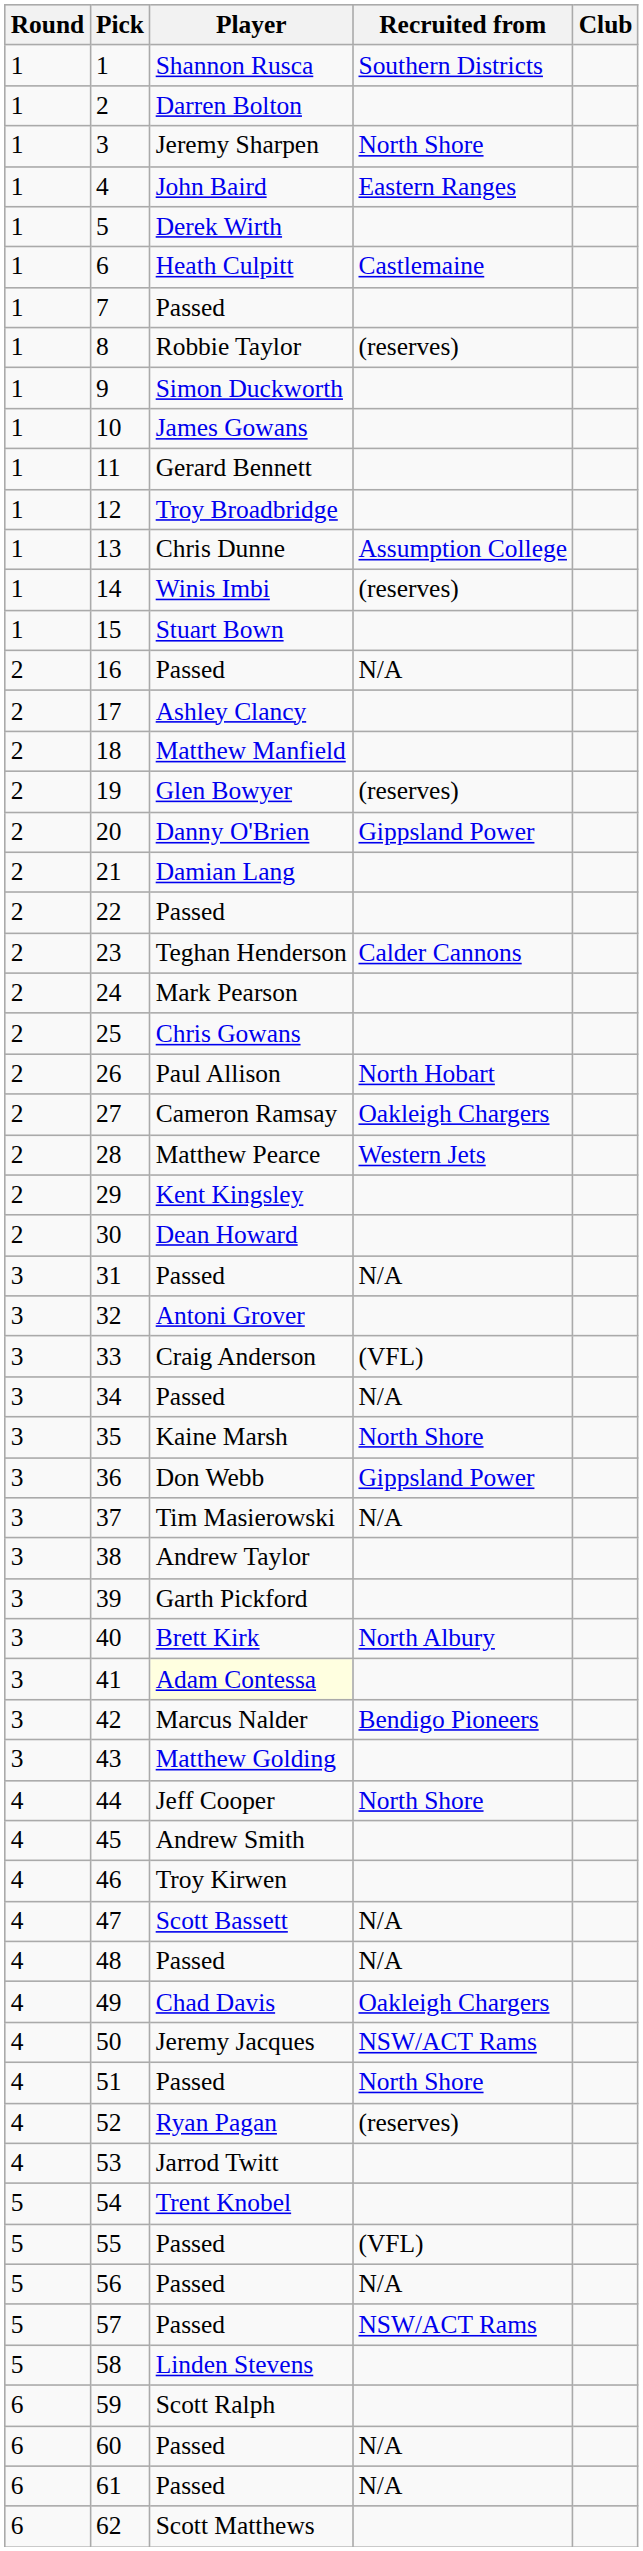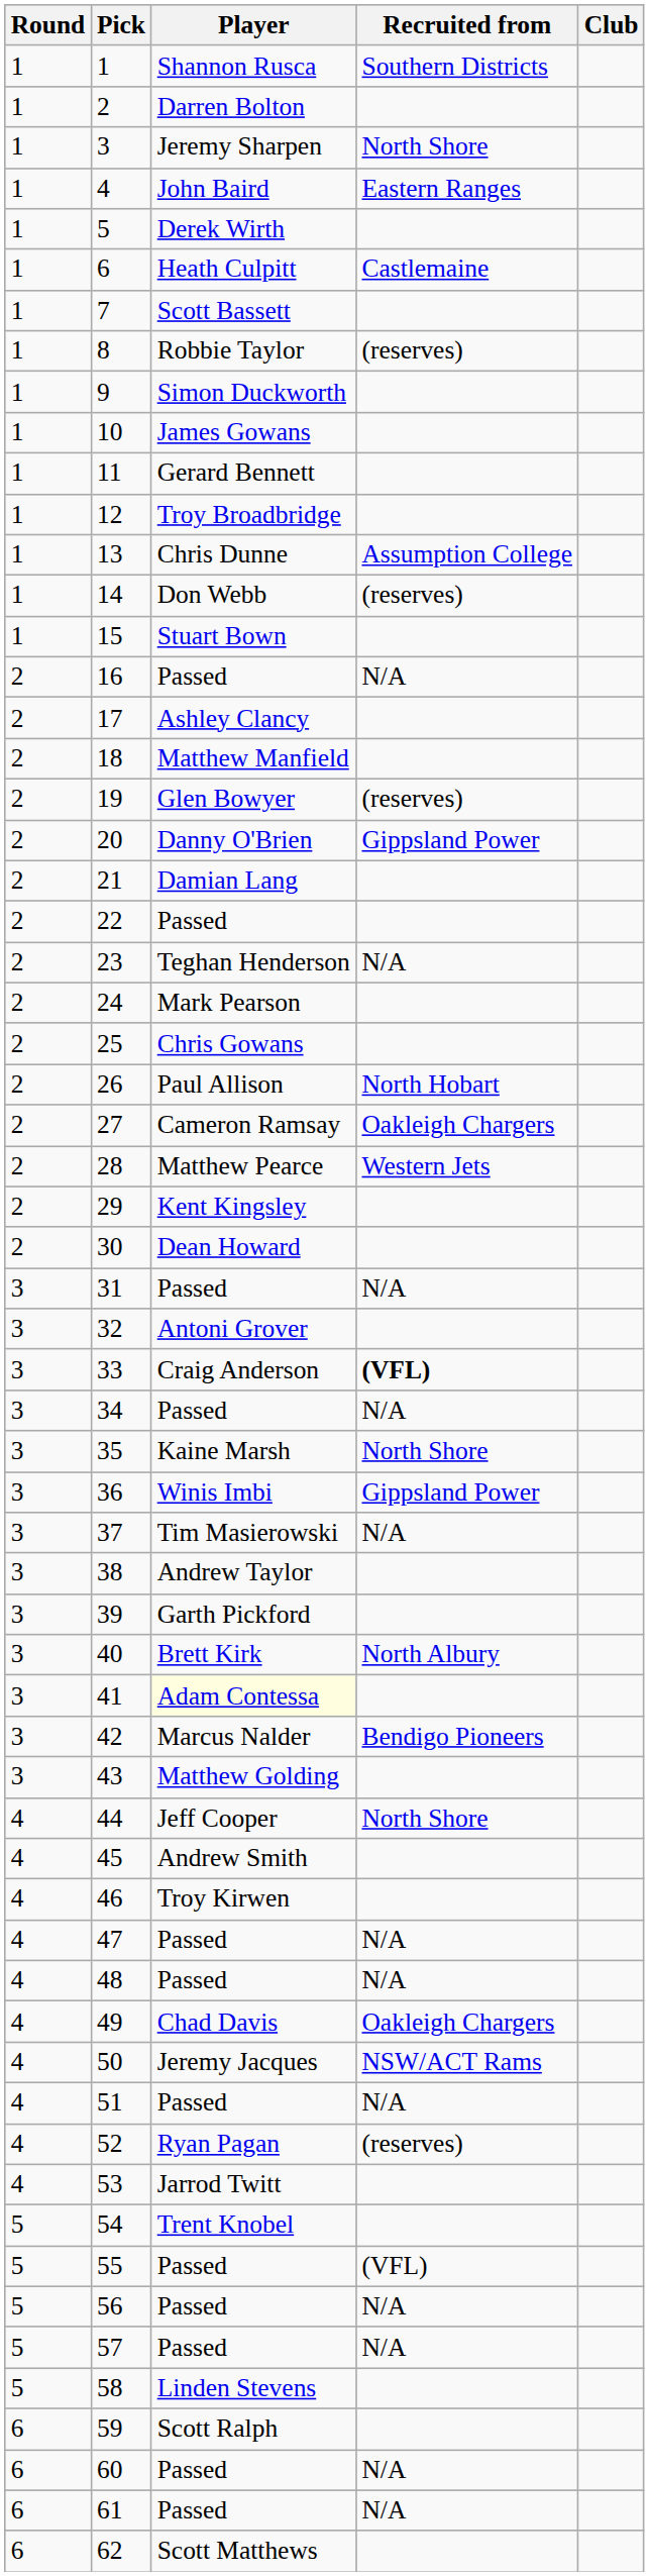 <table class="wikitable sortable">
 <tr>
 <th>Round</th>
 <th>Pick</th>
 <th>Player</th>
 <th>Recruited from</th>
 <th>Club</th>
 </tr>
 <tr>
 <td>1</td>
 <td>1</td>
 <td><a href='#'>Shannon Rusca</a></td>
 <td><a href='#'>Southern Districts</a></td>
 <td></td>
 </tr>
 <tr>
 <td>1</td>
 <td>2</td>
 <td><a href='#'>Darren Bolton</a></td>
 <td></td>
 <td></td>
 </tr>
 <tr>
 <td>1</td>
 <td>3</td>
 <td>Jeremy Sharpen</td>
 <td><a href='#'>North Shore</a></td>
 <td></td>
 </tr>
 <tr>
 <td>1</td>
 <td>4</td>
 <td><a href='#'>John Baird</a></td>
 <td><a href='#'>Eastern Ranges</a></td>
 <td></td>
 </tr>
 <tr>
 <td>1</td>
 <td>5</td>
 <td><a href='#'>Derek Wirth</a></td>
 <td></td>
 <td></td>
 </tr>
 <tr>
 <td>1</td>
 <td>6</td>
 <td><a href='#'>Heath Culpitt</a></td>
 <td><a href='#'>Castlemaine</a></td>
 <td></td>
 </tr>
 <tr>
 <td>1</td>
 <td>7</td>
-<td>Passed</td>
+<td><a href='#'>Scott Bassett</a></td>
 <td></td>
 <td></td>
 </tr>
 <tr>
 <td>1</td>
 <td>8</td>
 <td>Robbie Taylor</td>
 <td> (reserves)</td>
 <td></td>
 </tr>
 <tr>
 <td>1</td>
 <td>9</td>
 <td><a href='#'>Simon Duckworth</a></td>
 <td></td>
 <td></td>
 </tr>
 <tr>
 <td>1</td>
 <td>10</td>
 <td><a href='#'>James Gowans</a></td>
 <td></td>
 <td></td>
 </tr>
 <tr>
 <td>1</td>
 <td>11</td>
 <td>Gerard Bennett</td>
 <td></td>
 <td></td>
 </tr>
 <tr>
 <td>1</td>
 <td>12</td>
 <td><a href='#'>Troy Broadbridge</a></td>
 <td></td>
 <td></td>
 </tr>
 <tr>
 <td>1</td>
 <td>13</td>
 <td>Chris Dunne</td>
 <td><a href='#'>Assumption College</a></td>
 <td></td>
 </tr>
 <tr>
 <td>1</td>
 <td>14</td>
-<td><a href='#'>Winis Imbi</a></td>
+<td>Don Webb</td>
 <td> (reserves)</td>
 <td></td>
 </tr>
 <tr>
 <td>1</td>
 <td>15</td>
 <td><a href='#'>Stuart Bown</a></td>
 <td></td>
 <td></td>
 </tr>
 <tr>
 <td>2</td>
 <td>16</td>
 <td>Passed</td>
 <td>N/A</td>
 <td></td>
 </tr>
 <tr>
 <td>2</td>
 <td>17</td>
 <td><a href='#'>Ashley Clancy</a></td>
 <td></td>
 <td></td>
 </tr>
 <tr>
 <td>2</td>
 <td>18</td>
 <td><a href='#'>Matthew Manfield</a></td>
 <td></td>
 <td></td>
 </tr>
 <tr>
 <td>2</td>
 <td>19</td>
 <td><a href='#'>Glen Bowyer</a></td>
 <td> (reserves)</td>
 <td></td>
 </tr>
 <tr>
 <td>2</td>
 <td>20</td>
 <td><a href='#'>Danny O'Brien</a></td>
 <td><a href='#'>Gippsland Power</a></td>
 <td></td>
 </tr>
 <tr>
 <td>2</td>
 <td>21</td>
 <td><a href='#'>Damian Lang</a></td>
 <td></td>
 <td></td>
 </tr>
 <tr>
 <td>2</td>
 <td>22</td>
 <td>Passed</td>
 <td></td>
 <td></td>
 </tr>
 <tr>
 <td>2</td>
 <td>23</td>
 <td>Teghan Henderson</td>
-<td><a href='#'>Calder Cannons</a></td>
+<td>N/A</td>
 <td></td>
 </tr>
 <tr>
 <td>2</td>
 <td>24</td>
 <td>Mark Pearson</td>
 <td></td>
 <td></td>
 </tr>
 <tr>
 <td>2</td>
 <td>25</td>
 <td><a href='#'>Chris Gowans</a></td>
 <td></td>
 <td></td>
 </tr>
 <tr>
 <td>2</td>
 <td>26</td>
 <td>Paul Allison</td>
 <td><a href='#'>North Hobart</a></td>
 <td></td>
 </tr>
 <tr>
 <td>2</td>
 <td>27</td>
 <td>Cameron Ramsay</td>
 <td><a href='#'>Oakleigh Chargers</a></td>
 <td></td>
 </tr>
 <tr>
 <td>2</td>
 <td>28</td>
 <td>Matthew Pearce</td>
 <td><a href='#'>Western Jets</a></td>
 <td></td>
 </tr>
 <tr>
 <td>2</td>
 <td>29</td>
 <td><a href='#'>Kent Kingsley</a></td>
 <td></td>
 <td></td>
 </tr>
 <tr>
 <td>2</td>
 <td>30</td>
 <td><a href='#'>Dean Howard</a></td>
 <td></td>
 <td></td>
 </tr>
 <tr>
 <td>3</td>
 <td>31</td>
 <td>Passed</td>
 <td>N/A</td>
 <td></td>
 </tr>
 <tr>
 <td>3</td>
 <td>32</td>
 <td><a href='#'>Antoni Grover</a></td>
 <td></td>
 <td></td>
 </tr>
 <tr>
 <td>3</td>
 <td>33</td>
 <td>Craig Anderson</td>
-<td> (VFL)</td>
+<td><strong> (VFL)</strong></td>
 <td></td>
 </tr>
 <tr>
 <td>3</td>
 <td>34</td>
 <td>Passed</td>
 <td>N/A</td>
 <td></td>
 </tr>
 <tr>
 <td>3</td>
 <td>35</td>
 <td>Kaine Marsh</td>
 <td><a href='#'>North Shore</a></td>
 <td></td>
 </tr>
 <tr>
 <td>3</td>
 <td>36</td>
-<td>Don Webb</td>
+<td><a href='#'>Winis Imbi</a></td>
 <td><a href='#'>Gippsland Power</a></td>
 <td></td>
 </tr>
 <tr>
 <td>3</td>
 <td>37</td>
 <td>Tim Masierowski</td>
 <td>N/A</td>
 <td></td>
 </tr>
 <tr>
 <td>3</td>
 <td>38</td>
 <td>Andrew Taylor</td>
 <td></td>
 <td></td>
 </tr>
 <tr>
 <td>3</td>
 <td>39</td>
 <td>Garth Pickford</td>
 <td></td>
 <td></td>
 </tr>
 <tr>
 <td>3</td>
 <td>40</td>
 <td><a href='#'>Brett Kirk</a></td>
 <td><a href='#'>North Albury</a></td>
 <td></td>
 </tr>
 <tr>
 <td>3</td>
 <td>41</td>
 <td style="background: lightyellow;"><a href='#'>Adam Contessa</a></td>
 <td></td>
 <td></td>
 </tr>
 <tr>
 <td>3</td>
 <td>42</td>
 <td>Marcus Nalder</td>
 <td><a href='#'>Bendigo Pioneers</a></td>
 <td></td>
 </tr>
 <tr>
 <td>3</td>
 <td>43</td>
 <td><a href='#'>Matthew Golding</a></td>
 <td></td>
 <td></td>
 </tr>
 <tr>
 <td>4</td>
 <td>44</td>
 <td>Jeff Cooper</td>
 <td><a href='#'>North Shore</a></td>
 <td></td>
 </tr>
 <tr>
 <td>4</td>
 <td>45</td>
 <td>Andrew Smith</td>
 <td></td>
 <td></td>
 </tr>
 <tr>
 <td>4</td>
 <td>46</td>
 <td>Troy Kirwen</td>
 <td></td>
 <td></td>
 </tr>
 <tr>
 <td>4</td>
 <td>47</td>
-<td><a href='#'>Scott Bassett</a></td>
+<td>Passed</td>
 <td>N/A</td>
 <td></td>
 </tr>
 <tr>
 <td>4</td>
 <td>48</td>
 <td>Passed</td>
 <td>N/A</td>
 <td></td>
 </tr>
 <tr>
 <td>4</td>
 <td>49</td>
 <td><a href='#'>Chad Davis</a></td>
 <td><a href='#'>Oakleigh Chargers</a></td>
 <td></td>
 </tr>
 <tr>
 <td>4</td>
 <td>50</td>
 <td>Jeremy Jacques</td>
 <td><a href='#'>NSW/ACT Rams</a></td>
 <td></td>
 </tr>
 <tr>
 <td>4</td>
 <td>51</td>
 <td>Passed</td>
-<td><a href='#'>North Shore</a></td>
+<td>N/A</td>
 <td></td>
 </tr>
 <tr>
 <td>4</td>
 <td>52</td>
 <td><a href='#'>Ryan Pagan</a></td>
 <td> (reserves)</td>
 <td></td>
 </tr>
 <tr>
 <td>4</td>
 <td>53</td>
 <td>Jarrod Twitt</td>
 <td></td>
 <td></td>
 </tr>
 <tr>
 <td>5</td>
 <td>54</td>
 <td><a href='#'>Trent Knobel</a></td>
 <td></td>
 <td></td>
 </tr>
 <tr>
 <td>5</td>
 <td>55</td>
 <td>Passed</td>
 <td> (VFL)</td>
 <td></td>
 </tr>
 <tr>
 <td>5</td>
 <td>56</td>
 <td>Passed</td>
 <td>N/A</td>
 <td></td>
 </tr>
 <tr>
 <td>5</td>
 <td>57</td>
 <td>Passed</td>
-<td><a href='#'>NSW/ACT Rams</a></td>
+<td>N/A</td>
 <td></td>
 </tr>
 <tr>
 <td>5</td>
 <td>58</td>
 <td><a href='#'>Linden Stevens</a></td>
 <td></td>
 <td></td>
 </tr>
 <tr>
 <td>6</td>
 <td>59</td>
 <td>Scott Ralph</td>
 <td></td>
 <td></td>
 </tr>
 <tr>
 <td>6</td>
 <td>60</td>
 <td>Passed</td>
 <td>N/A</td>
 <td></td>
 </tr>
 <tr>
 <td>6</td>
 <td>61</td>
 <td>Passed</td>
 <td>N/A</td>
 <td></td>
 </tr>
 <tr>
 <td>6</td>
 <td>62</td>
 <td>Scott Matthews</td>
 <td></td>
 <td></td>
 </tr>
 </table>
